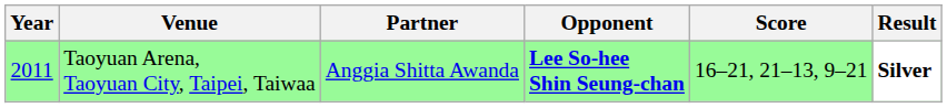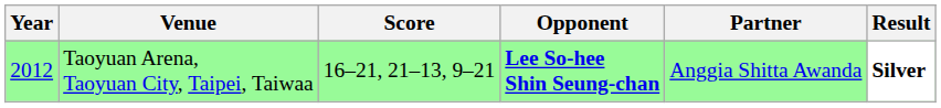 <table class="sortable wikitable" style="font-size: 90%;">
 <tr>
 <th>Year</th>
 <th>Venue</th>
+<th>Score</th>
+<th>Opponent</th>
 <th>Partner</th>
-<th>Opponent</th>
-<th>Score</th>
 <th>Result</th>
 </tr>
 <tr style="background:#98FB98">
-<td align="center"><a href='#'>2011</a></td>
+<td align="center"><a href='#'>2012</a></td>
 <td align="left">Taoyuan Arena,<br><a href='#'>Taoyuan City</a>, <a href='#'>Taipei</a>, Taiwaa</td>
+<td align="left">16–21, 21–13, 9–21</td>
+<td align="left"><strong> <a href='#'>Lee So-hee</a> <br>  <a href='#'>Shin Seung-chan</a></strong></td>
 <td align="left"> <a href='#'>Anggia Shitta Awanda</a></td>
-<td align="left"><strong> <a href='#'>Lee So-hee</a> <br>  <a href='#'>Shin Seung-chan</a></strong></td>
-<td align="left">16–21, 21–13, 9–21</td>
 <td style="text-align:left; background:white"> <strong>Silver</strong></td>
 </tr>
 </table>
